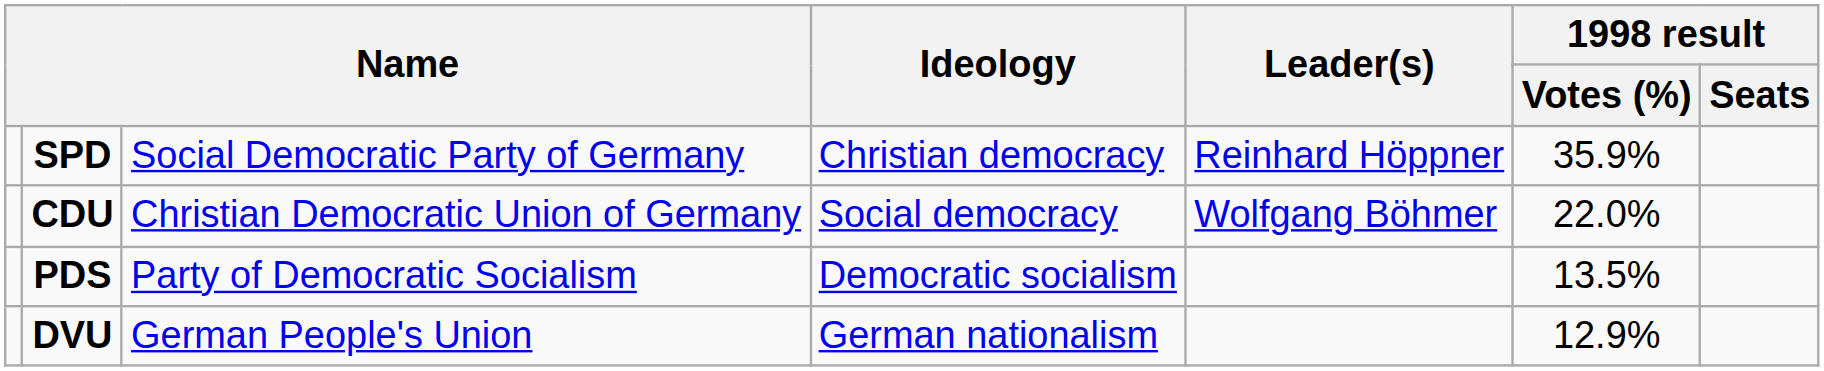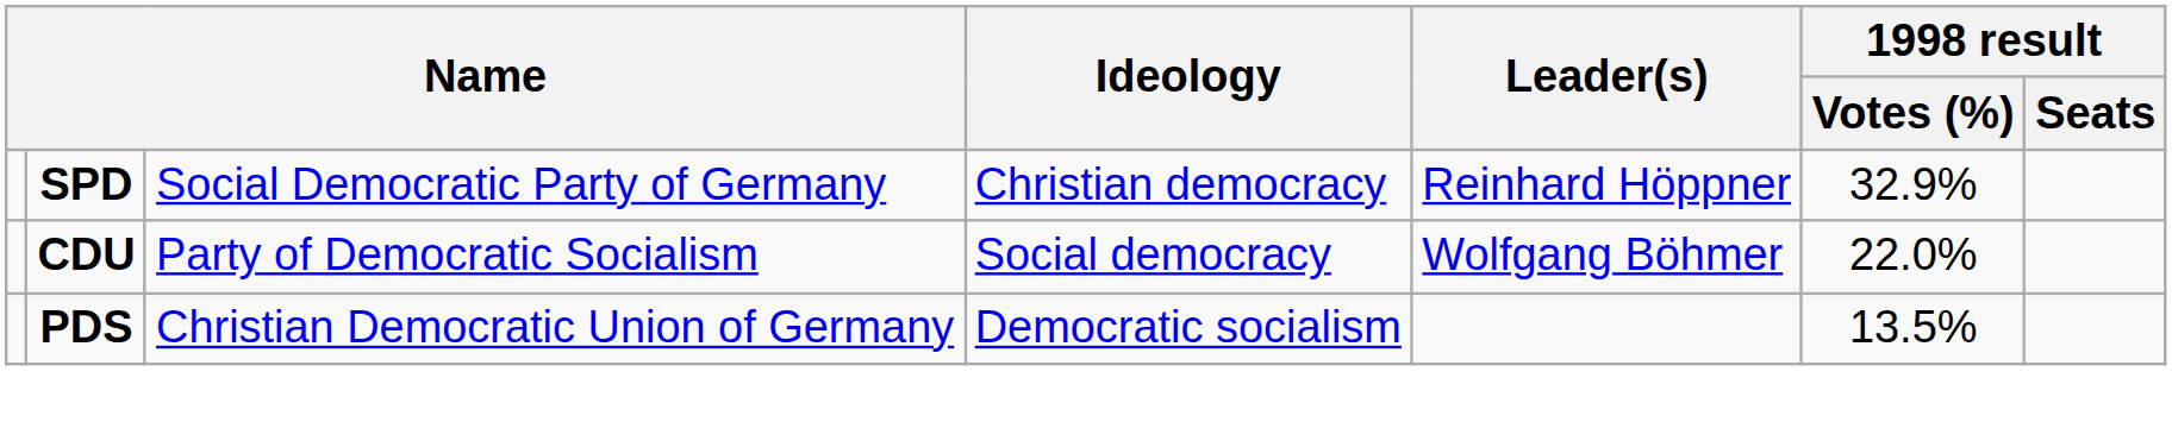 <table class="wikitable">
 <tr>
 <th rowspan=2 colspan=3>Name</th>
 <th rowspan=2>Ideology</th>
 <th rowspan=2>Leader(s)</th>
 <th colspan=2>1998 result</th>
 </tr>
 <tr>
 <th>Votes (%)</th>
 <th>Seats</th>
 </tr>
 <tr>
 <td bgcolor=></td>
 <td align=center><strong>SPD</strong></td>
 <td><a href='#'>Social Democratic Party of Germany</a><br></td>
 <td><a href='#'>Christian democracy</a></td>
 <td><a href='#'>Reinhard Höppner</a></td>
-<td align=center>35.9%</td>
+<td align=center>32.9%</td>
 <td></td>
 </tr>
 <tr>
 <td bgcolor=></td>
 <td align=center><strong>CDU</strong></td>
-<td><a href='#'>Christian Democratic Union of Germany</a><br></td>
+<td><a href='#'>Party of Democratic Socialism</a><br></td>
 <td><a href='#'>Social democracy</a></td>
 <td><a href='#'>Wolfgang Böhmer</a></td>
 <td align=center>22.0%</td>
 <td></td>
 </tr>
 <tr>
 <td bgcolor=></td>
 <td align=center><strong>PDS</strong></td>
-<td><a href='#'>Party of Democratic Socialism</a><br></td>
+<td><a href='#'>Christian Democratic Union of Germany</a><br></td>
 <td><a href='#'>Democratic socialism</a></td>
 <td></td>
 <td align=center>13.5%</td>
 <td></td>
 </tr>
-<tr>
-<td bgcolor=></td>
-<td align=center><strong>DVU</strong></td>
-<td><a href='#'>German People's Union</a><br></td>
-<td><a href='#'>German nationalism</a></td>
-<td></td>
-<td align=center>12.9%</td>
-<td></td>
-</tr>
 </table>
